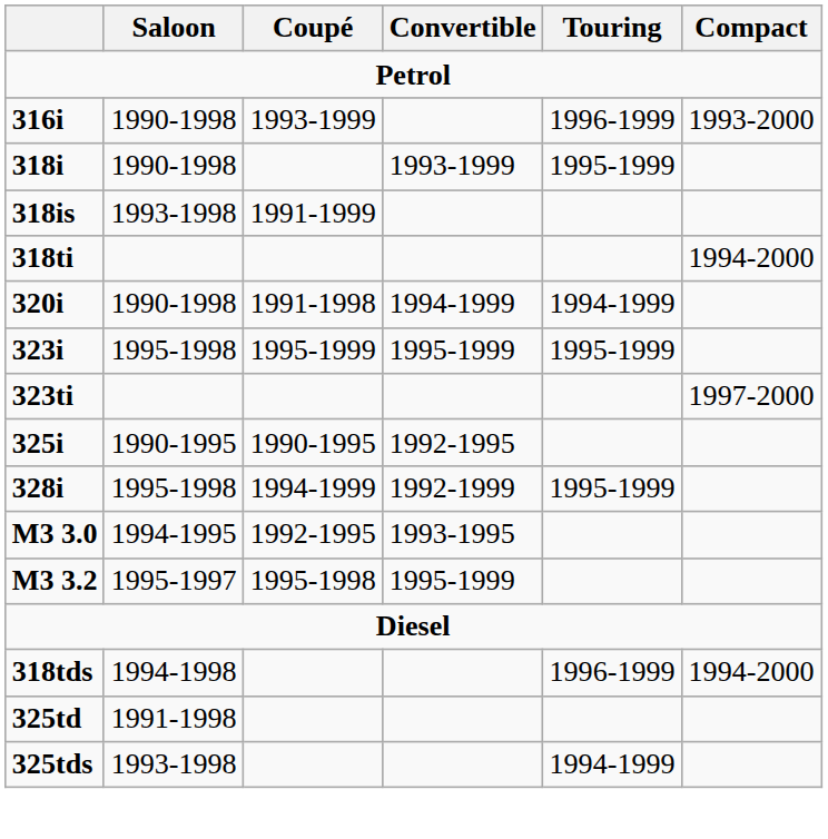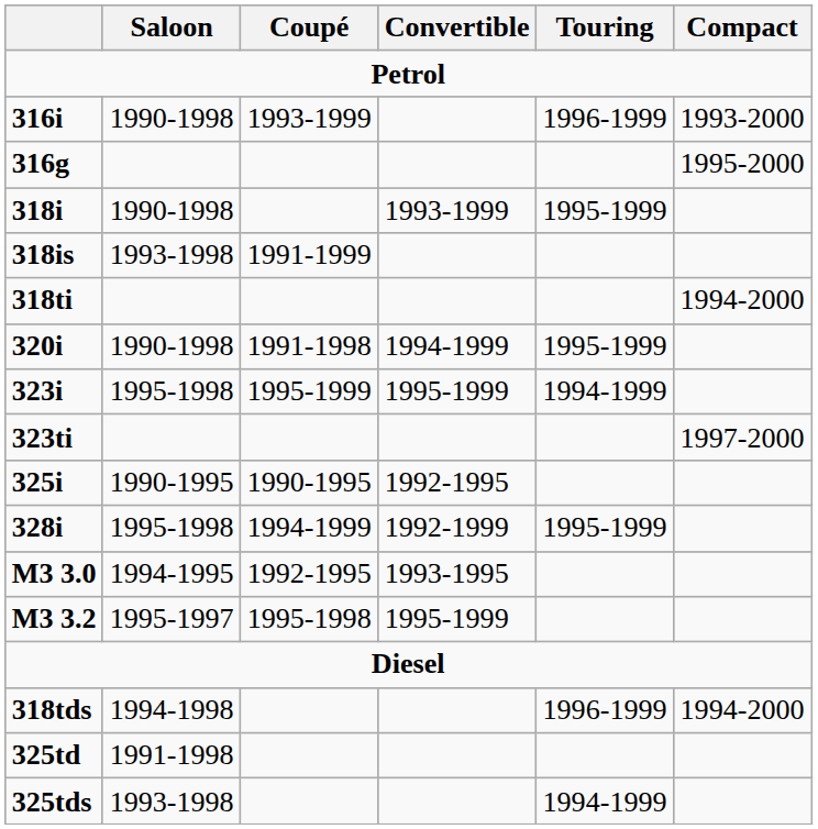 <table class="wikitable">
 <tr>
 <th></th>
 <th>Saloon</th>
 <th>Coupé</th>
 <th>Convertible</th>
 <th>Touring</th>
 <th>Compact</th>
 </tr>
 <tr>
 <td colspan="6" style="text-align: center;"><strong>Petrol</strong></td>
 </tr>
 <tr>
 <td><strong>316i</strong></td>
 <td>1990-1998</td>
 <td>1993-1999</td>
 <td></td>
 <td>1996-1999</td>
 <td>1993-2000</td>
+</tr>
+<tr>
+<td><strong>316g</strong></td>
+<td></td>
+<td></td>
+<td></td>
+<td></td>
+<td>1995-2000</td>
 </tr>
 <tr>
 <td><strong>318i</strong></td>
 <td>1990-1998</td>
 <td></td>
 <td>1993-1999</td>
 <td>1995-1999</td>
 <td></td>
 </tr>
 <tr>
 <td><strong>318is</strong></td>
 <td>1993-1998</td>
 <td>1991-1999</td>
 <td></td>
 <td></td>
 <td></td>
 </tr>
 <tr>
 <td><strong>318ti</strong></td>
 <td></td>
 <td></td>
 <td></td>
 <td></td>
 <td>1994-2000</td>
 </tr>
 <tr>
 <td><strong>320i</strong></td>
 <td>1990-1998</td>
 <td>1991-1998</td>
 <td>1994-1999</td>
-<td>1994-1999</td>
+<td>1995-1999</td>
 <td></td>
 </tr>
 <tr>
 <td><strong>323i</strong></td>
 <td>1995-1998</td>
 <td>1995-1999</td>
 <td>1995-1999</td>
-<td>1995-1999</td>
+<td>1994-1999</td>
 <td></td>
 </tr>
 <tr>
 <td><strong>323ti</strong></td>
 <td></td>
 <td></td>
 <td></td>
 <td></td>
 <td>1997-2000</td>
 </tr>
 <tr>
 <td><strong>325i</strong></td>
 <td>1990-1995</td>
 <td>1990-1995</td>
 <td>1992-1995</td>
 <td></td>
 <td></td>
 </tr>
 <tr>
 <td><strong>328i</strong></td>
 <td>1995-1998</td>
 <td>1994-1999</td>
 <td>1992-1999</td>
 <td>1995-1999</td>
 <td></td>
 </tr>
 <tr>
 <td><strong>M3 3.0</strong></td>
 <td>1994-1995</td>
 <td>1992-1995</td>
 <td>1993-1995</td>
 <td></td>
 <td></td>
 </tr>
 <tr>
 <td><strong>M3 3.2</strong></td>
 <td>1995-1997</td>
 <td>1995-1998</td>
 <td>1995-1999</td>
 <td></td>
 <td></td>
 </tr>
 <tr>
 <td colspan="6" style="text-align: center;"><strong>Diesel</strong></td>
 </tr>
 <tr>
 <td><strong>318tds</strong></td>
 <td>1994-1998</td>
 <td></td>
 <td></td>
 <td>1996-1999</td>
 <td>1994-2000</td>
 </tr>
 <tr>
 <td><strong>325td</strong></td>
 <td>1991-1998</td>
 <td></td>
 <td></td>
 <td></td>
 <td></td>
 </tr>
 <tr>
 <td><strong>325tds</strong></td>
 <td>1993-1998</td>
 <td></td>
 <td></td>
 <td>1994-1999</td>
 <td></td>
 </tr>
 </table>
